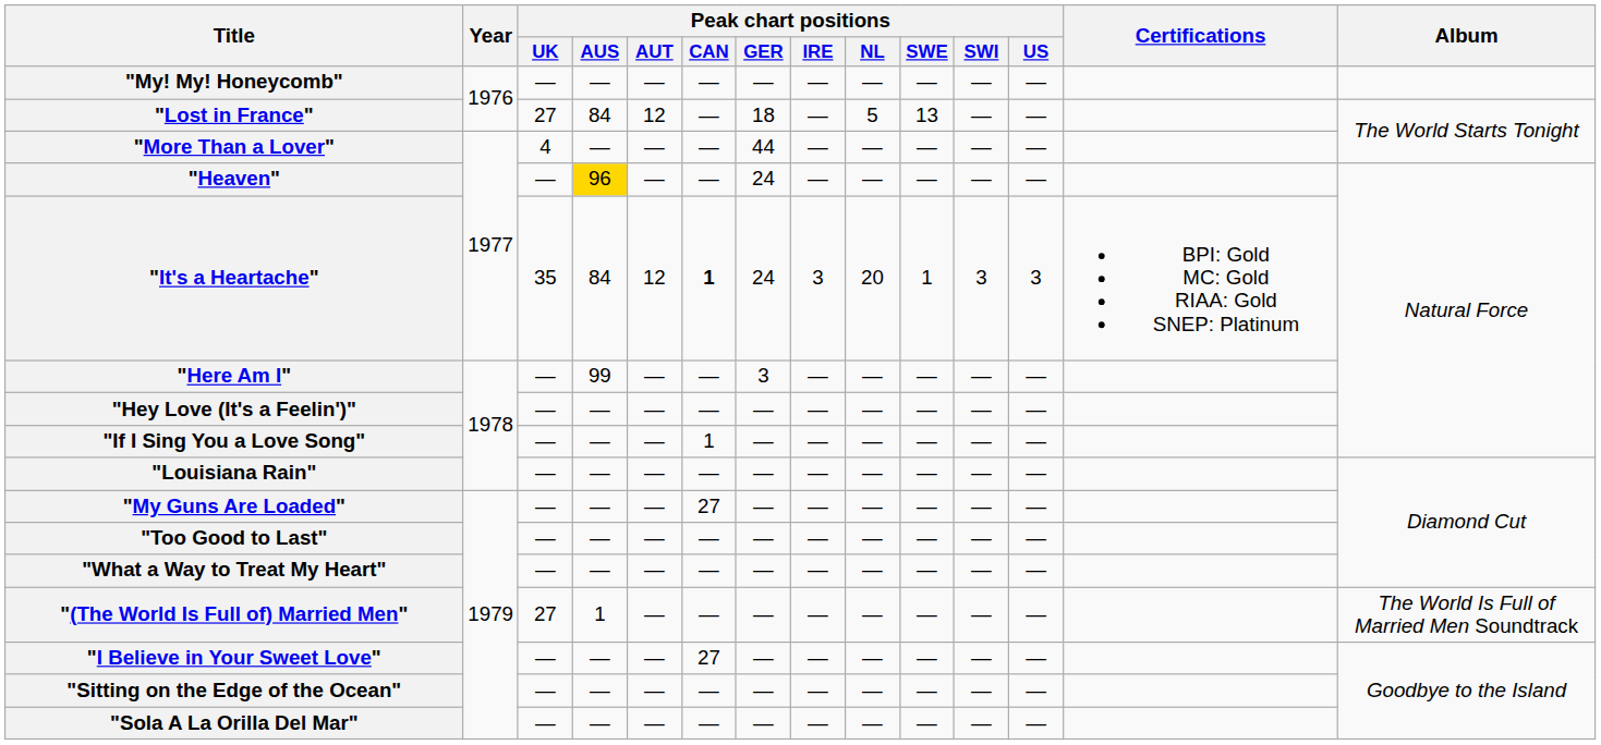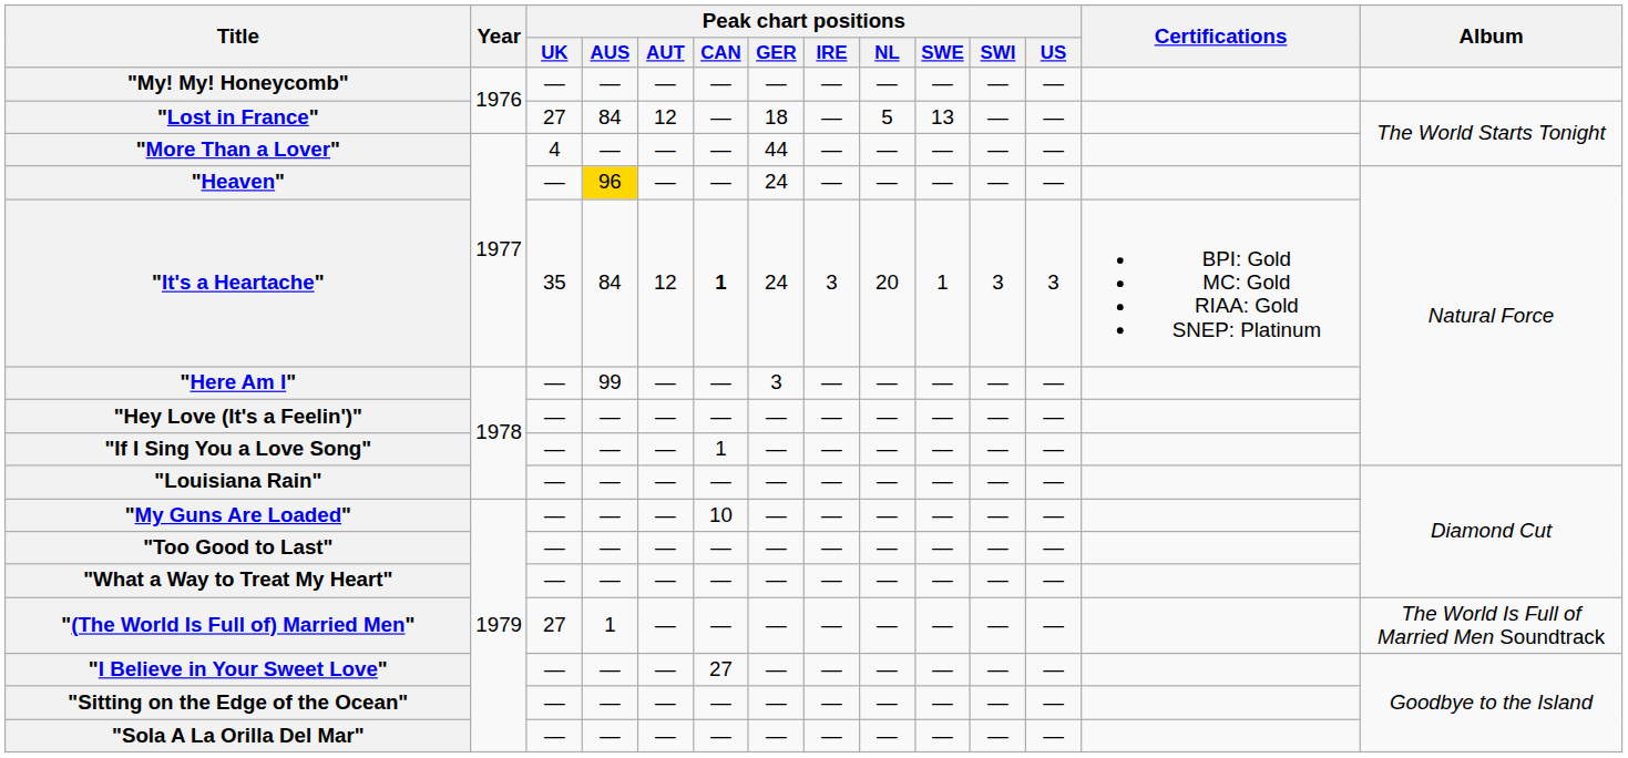 <table class="wikitable plainrowheaders" style="text-align:center;">
 <tr>
 <th scope="col" rowspan="2" style="width:22em;">Title</th>
 <th scope="col" rowspan="2">Year</th>
 <th scope="col" colspan="10">Peak chart positions</th>
 <th scope="col" rowspan="2" style="width:13em;"><a href='#'>Certifications</a></th>
 <th scope="col" rowspan="2">Album</th>
 </tr>
 <tr>
 <th scope="col" style="width:2.5em;font-size:90%;"><a href='#'>UK</a><br></th>
 <th scope="col" style="width:2.5em;font-size:90%;"><a href='#'>AUS</a><br></th>
 <th scope="col" style="width:2.5em;font-size:90%;"><a href='#'>AUT</a><br></th>
 <th scope="col" style="width:2.5em;font-size:90%;"><a href='#'>CAN</a><br></th>
 <th scope="col" style="width:2.5em;font-size:90%;"><a href='#'>GER</a><br></th>
 <th scope="col" style="width:2.5em;font-size:90%;"><a href='#'>IRE</a></th>
 <th scope="col" style="width:2.5em;font-size:90%;"><a href='#'>NL</a><br></th>
 <th scope="col" style="width:2.5em;font-size:90%;"><a href='#'>SWE</a><br></th>
 <th scope="col" style="width:2.5em;font-size:90%;"><a href='#'>SWI</a><br></th>
 <th scope="col" style="width:2.5em;font-size:90%;"><a href='#'>US</a><br></th>
 </tr>
 <tr>
 <th scope="row">"My! My! Honeycomb"</th>
 <td rowspan="2">1976</td>
 <td>—</td>
 <td>—</td>
 <td>—</td>
 <td>—</td>
 <td>—</td>
 <td>—</td>
 <td>—</td>
 <td>—</td>
 <td>—</td>
 <td>—</td>
 <td></td>
 <td></td>
 </tr>
 <tr>
 <th scope="row">"<a href='#'>Lost in France</a>"</th>
 <td>27</td>
 <td>84</td>
 <td>12</td>
 <td>—</td>
 <td>18</td>
 <td>—</td>
 <td>5</td>
 <td>13</td>
 <td>—</td>
 <td>—</td>
 <td></td>
 <td rowspan="2"><em>The World Starts Tonight</em></td>
 </tr>
 <tr>
 <th scope="row">"<a href='#'>More Than a Lover</a>"</th>
 <td rowspan="3">1977</td>
 <td>4</td>
 <td>—</td>
 <td>—</td>
 <td>—</td>
 <td>44</td>
 <td>—</td>
 <td>—</td>
 <td>—</td>
 <td>—</td>
 <td>—</td>
 </tr>
 <tr>
 <th scope="row">"<a href='#'>Heaven</a>"</th>
 <td>—</td>
 <td style="background: gold;">96</td>
 <td>—</td>
 <td>—</td>
 <td>24</td>
 <td>—</td>
 <td>—</td>
 <td>—</td>
 <td>—</td>
 <td>—</td>
 <td></td>
 <td rowspan="5"><em>Natural Force</em></td>
 </tr>
 <tr>
 <th scope="row">"<a href='#'>It's a Heartache</a>"</th>
 <td>35</td>
 <td>84</td>
 <td>12</td>
 <td><strong>1</strong></td>
 <td>24</td>
 <td>3</td>
 <td>20</td>
 <td>1</td>
 <td>3</td>
 <td>3</td>
 <td><br><ul><li>BPI: Gold</li><li>MC: Gold</li><li>RIAA: Gold</li><li>SNEP: Platinum</li></ul></td>
 </tr>
 <tr>
 <th scope="row">"<a href='#'>Here Am I</a>"</th>
 <td rowspan="4">1978</td>
 <td>—</td>
 <td>99</td>
 <td>—</td>
 <td>—</td>
 <td>3</td>
 <td>—</td>
 <td>—</td>
 <td>—</td>
 <td>—</td>
 <td>—</td>
 <td></td>
 </tr>
 <tr>
 <th scope="row">"Hey Love (It's a Feelin')"</th>
 <td>—</td>
 <td>—</td>
 <td>—</td>
 <td>—</td>
 <td>—</td>
 <td>—</td>
 <td>—</td>
 <td>—</td>
 <td>—</td>
 <td>—</td>
 <td></td>
 </tr>
 <tr>
 <th scope="row">"If I Sing You a Love Song"</th>
 <td>—</td>
 <td>—</td>
 <td>—</td>
 <td>1</td>
 <td>—</td>
 <td>—</td>
 <td>—</td>
 <td>—</td>
 <td>—</td>
 <td>—</td>
 <td></td>
 </tr>
 <tr>
 <th scope="row">"Louisiana Rain"</th>
 <td>—</td>
 <td>—</td>
 <td>—</td>
 <td>—</td>
 <td>—</td>
 <td>—</td>
 <td>—</td>
 <td>—</td>
 <td>—</td>
 <td>—</td>
 <td></td>
 <td rowspan="4"><em>Diamond Cut</em></td>
 </tr>
 <tr>
 <th scope="row">"<a href='#'>My Guns Are Loaded</a>"</th>
 <td rowspan="7">1979</td>
 <td>—</td>
 <td>—</td>
 <td>—</td>
-<td>27</td>
+<td>10</td>
 <td>—</td>
 <td>—</td>
 <td>—</td>
 <td>—</td>
 <td>—</td>
 <td>—</td>
 <td></td>
 </tr>
 <tr>
 <th scope="row">"Too Good to Last"</th>
 <td>—</td>
 <td>—</td>
 <td>—</td>
 <td>—</td>
 <td>—</td>
 <td>—</td>
 <td>—</td>
 <td>—</td>
 <td>—</td>
 <td>—</td>
 <td></td>
 </tr>
 <tr>
 <th scope="row">"What a Way to Treat My Heart"</th>
 <td>—</td>
 <td>—</td>
 <td>—</td>
 <td>—</td>
 <td>—</td>
 <td>—</td>
 <td>—</td>
 <td>—</td>
 <td>—</td>
 <td>—</td>
 <td></td>
 </tr>
 <tr>
 <th scope="row">"<a href='#'>(The World Is Full of) Married Men</a>"</th>
 <td>27</td>
 <td>1</td>
 <td>—</td>
 <td>—</td>
 <td>—</td>
 <td>—</td>
 <td>—</td>
 <td>—</td>
 <td>—</td>
 <td>—</td>
 <td></td>
 <td><em>The World Is Full of Married Men</em> Soundtrack</td>
 </tr>
 <tr>
 <th scope="row">"<a href='#'>I Believe in Your Sweet Love</a>"</th>
 <td>—</td>
 <td>—</td>
 <td>—</td>
 <td>27</td>
 <td>—</td>
 <td>—</td>
 <td>—</td>
 <td>—</td>
 <td>—</td>
 <td>—</td>
 <td></td>
 <td rowspan="3"><em>Goodbye to the Island</em></td>
 </tr>
 <tr>
 <th scope="row">"Sitting on the Edge of the Ocean"</th>
 <td>—</td>
 <td>—</td>
 <td>—</td>
 <td>—</td>
 <td>—</td>
 <td>—</td>
 <td>—</td>
 <td>—</td>
 <td>—</td>
 <td>—</td>
 <td></td>
 </tr>
 <tr>
 <th scope="row">"Sola A La Orilla Del Mar"</th>
 <td>—</td>
 <td>—</td>
 <td>—</td>
 <td>—</td>
 <td>—</td>
 <td>—</td>
 <td>—</td>
 <td>—</td>
 <td>—</td>
 <td>—</td>
 <td></td>
 </tr>
 </table>
